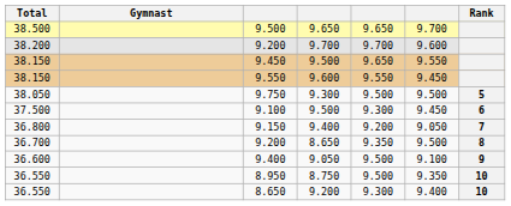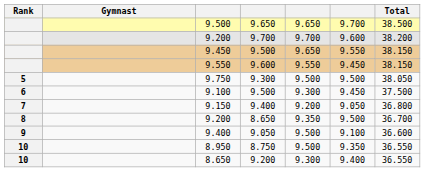 <table class="wikitable sortable" style="text-align:center; font-size:95%">
 <tr>
-<th scope="col" style="width:60px;">Total</th>
+<th scope="col" style="width:50px;">Rank</th>
 <th scope="col" style="width:220px;">Gymnast</th>
 <th scope="col" style="width:60px;"></th>
 <th scope="col" style="width:60px;"></th>
 <th scope="col" style="width:60px;"></th>
 <th scope="col" style="width:60px;"></th>
-<th scope="col" style="width:50px;">Rank</th>
+<th scope="col" style="width:60px;">Total</th>
 </tr>
 <tr style="background:#fffcaf;">
-<td>38.500</td>
+<th scope=row style="text-align:center"></th>
 <td align=left></td>
 <td>9.500</td>
 <td>9.650</td>
 <td>9.650</td>
 <td>9.700</td>
-<th scope=row style="text-align:center"></th>
+<td>38.500</td>
 </tr>
 <tr style="background:#e5e5e5;">
-<td>38.200</td>
+<th scope=row style="text-align:center"></th>
 <td align=left></td>
 <td>9.200</td>
 <td>9.700</td>
 <td>9.700</td>
 <td>9.600</td>
-<th scope=row style="text-align:center"></th>
+<td>38.200</td>
 </tr>
 <tr style="background:#ec9;">
-<td>38.150</td>
+<th scope=row style="text-align:center"></th>
 <td align=left></td>
 <td>9.450</td>
 <td>9.500</td>
 <td>9.650</td>
 <td>9.550</td>
-<th scope=row style="text-align:center"></th>
+<td>38.150</td>
 </tr>
 <tr style="background:#ec9;">
-<td>38.150</td>
+<th scope=row style="text-align:center"></th>
 <td align=left></td>
 <td>9.550</td>
 <td>9.600</td>
 <td>9.550</td>
 <td>9.450</td>
-<th scope=row style="text-align:center"></th>
+<td>38.150</td>
 </tr>
 <tr>
-<td>38.050</td>
+<th scope=row style="text-align:center">5</th>
 <td align=left></td>
 <td>9.750</td>
 <td>9.300</td>
 <td>9.500</td>
 <td>9.500</td>
-<th scope=row style="text-align:center">5</th>
+<td>38.050</td>
 </tr>
 <tr>
-<td>37.500</td>
+<th scope=row style="text-align:center">6</th>
 <td align=left></td>
 <td>9.100</td>
 <td>9.500</td>
 <td>9.300</td>
 <td>9.450</td>
-<th scope=row style="text-align:center">6</th>
+<td>37.500</td>
 </tr>
 <tr>
-<td>36.800</td>
+<th scope=row style="text-align:center">7</th>
 <td align=left></td>
 <td>9.150</td>
 <td>9.400</td>
 <td>9.200</td>
 <td>9.050</td>
-<th scope=row style="text-align:center">7</th>
+<td>36.800</td>
 </tr>
 <tr>
-<td>36.700</td>
+<th scope=row style="text-align:center">8</th>
 <td align=left></td>
 <td>9.200</td>
 <td>8.650</td>
 <td>9.350</td>
 <td>9.500</td>
-<th scope=row style="text-align:center">8</th>
+<td>36.700</td>
 </tr>
 <tr>
-<td>36.600</td>
+<th scope=row style="text-align:center">9</th>
 <td align=left></td>
 <td>9.400</td>
 <td>9.050</td>
 <td>9.500</td>
 <td>9.100</td>
-<th scope=row style="text-align:center">9</th>
+<td>36.600</td>
 </tr>
 <tr>
-<td>36.550</td>
+<th scope=row style="text-align:center">10</th>
 <td align=left></td>
 <td>8.950</td>
 <td>8.750</td>
 <td>9.500</td>
 <td>9.350</td>
-<th scope=row style="text-align:center">10</th>
+<td>36.550</td>
 </tr>
 <tr>
-<td>36.550</td>
+<th scope=row style="text-align:center">10</th>
 <td align=left></td>
 <td>8.650</td>
 <td>9.200</td>
 <td>9.300</td>
 <td>9.400</td>
-<th scope=row style="text-align:center">10</th>
+<td>36.550</td>
 </tr>
 </table>
